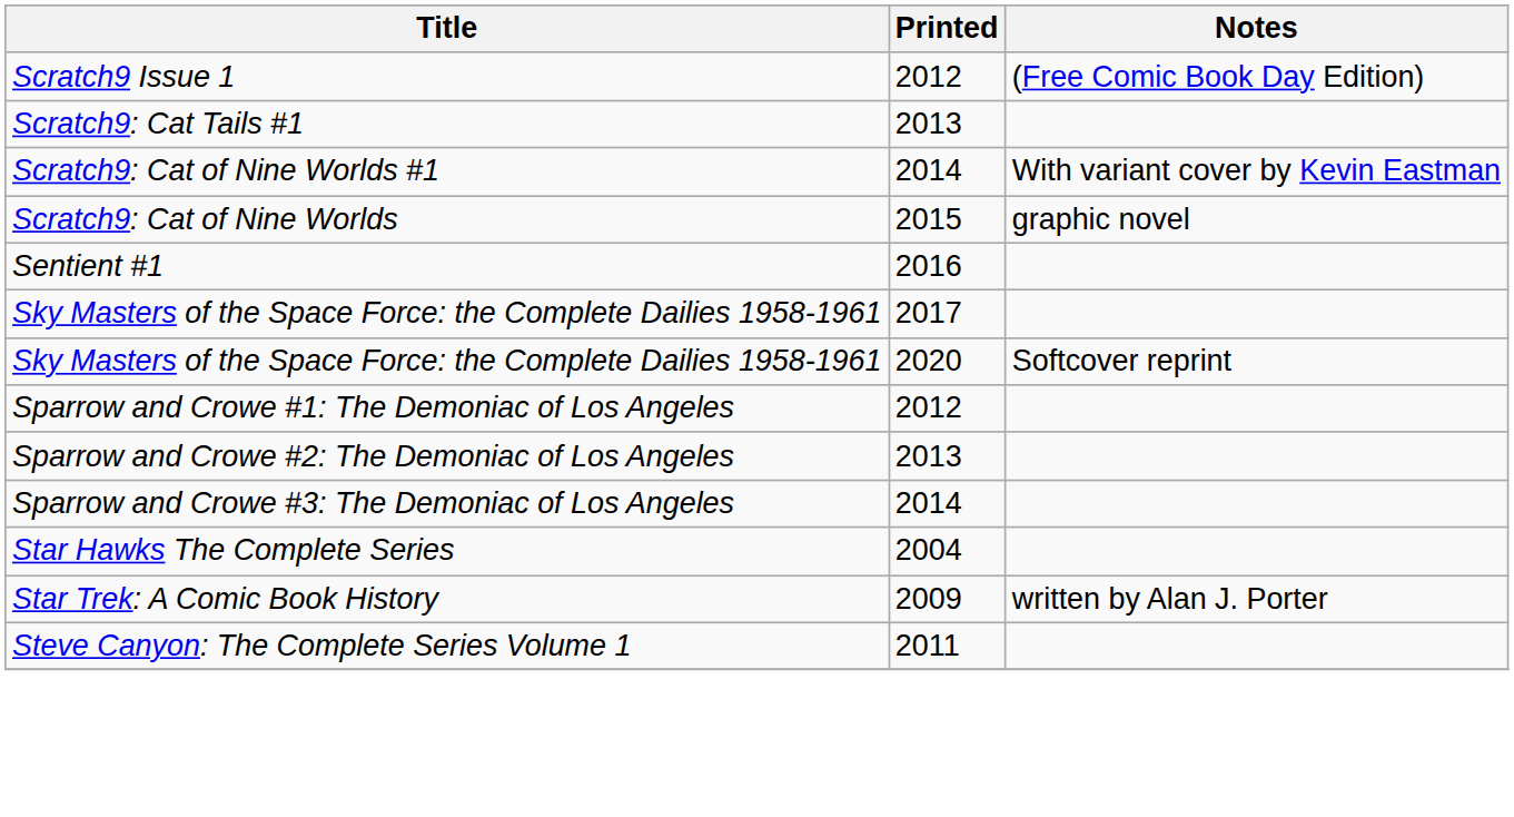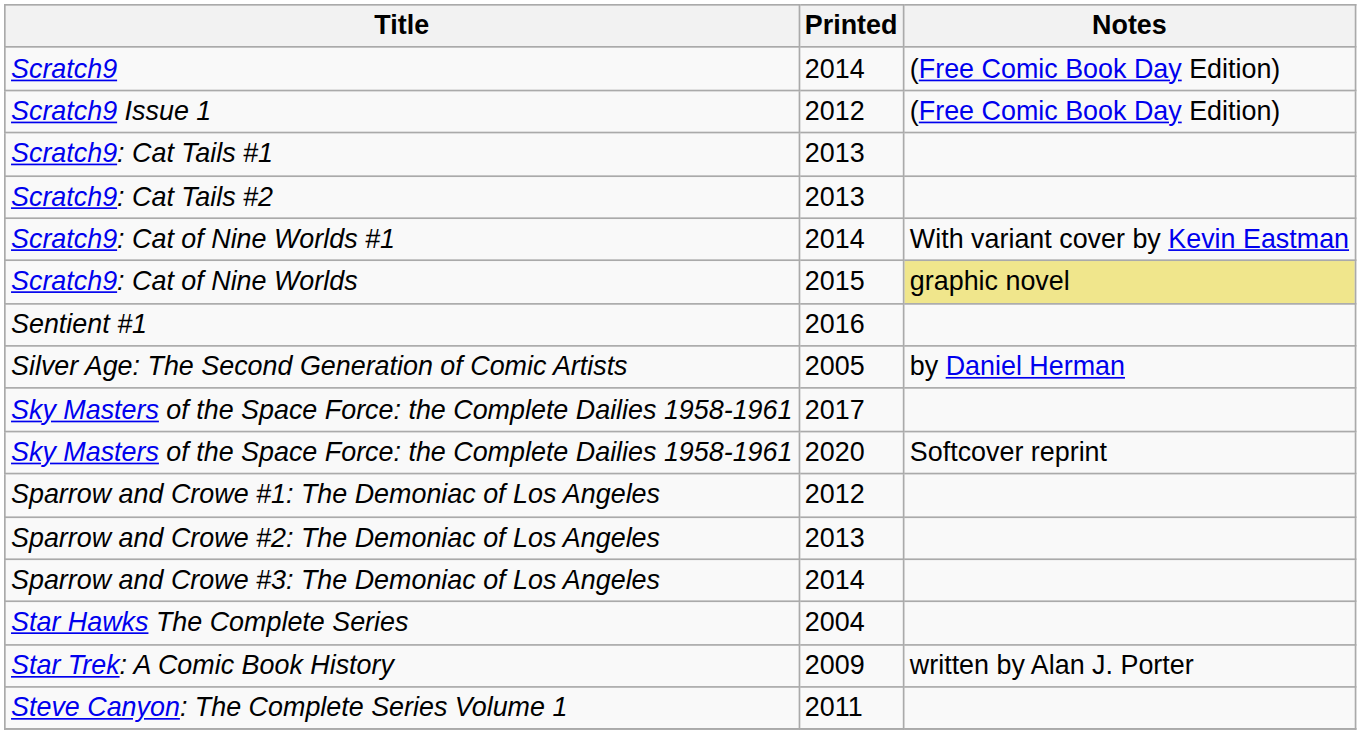 <table class="wikitable">
 <tr>
 <th>Title</th>
 <th>Printed</th>
 <th>Notes</th>
+</tr>
+<tr>
+<td><em><a href='#'>Scratch9</a></em></td>
+<td>2014</td>
+<td>(<a href='#'>Free Comic Book Day</a> Edition)</td>
 </tr>
 <tr>
 <td><em><a href='#'>Scratch9</a> Issue 1</em></td>
 <td>2012</td>
 <td>(<a href='#'>Free Comic Book Day</a> Edition)</td>
 </tr>
 <tr>
 <td><em><a href='#'>Scratch9</a>: Cat Tails #1</em></td>
 <td>2013</td>
 <td></td>
 </tr>
 <tr>
+<td><em><a href='#'>Scratch9</a>: Cat Tails #2</em></td>
+<td>2013</td>
+<td></td>
+</tr>
+<tr>
 <td><em><a href='#'>Scratch9</a>: Cat of Nine Worlds #1</em></td>
 <td>2014</td>
 <td>With variant cover by <a href='#'>Kevin Eastman</a></td>
 </tr>
 <tr>
 <td><em><a href='#'>Scratch9</a>: Cat of Nine Worlds</em></td>
 <td>2015</td>
-<td>graphic novel</td>
+<td style="background: khaki;">graphic novel</td>
 </tr>
 <tr>
 <td><em>Sentient #1</em></td>
 <td>2016</td>
 <td></td>
+</tr>
+<tr>
+<td><em>Silver Age: The Second Generation of Comic Artists</em></td>
+<td>2005</td>
+<td>by <a href='#'>Daniel Herman</a></td>
 </tr>
 <tr>
 <td><em><a href='#'>Sky Masters</a> of the Space Force: the Complete Dailies 1958-1961</em></td>
 <td>2017</td>
 <td></td>
 </tr>
 <tr>
 <td><em><a href='#'>Sky Masters</a> of the Space Force: the Complete Dailies 1958-1961</em></td>
 <td>2020</td>
 <td>Softcover reprint</td>
 </tr>
 <tr>
 <td><em>Sparrow and Crowe #1: The Demoniac of Los Angeles</em></td>
 <td>2012</td>
 <td></td>
 </tr>
 <tr>
 <td><em>Sparrow and Crowe #2: The Demoniac of Los Angeles</em></td>
 <td>2013</td>
 <td></td>
 </tr>
 <tr>
 <td><em>Sparrow and Crowe #3: The Demoniac of Los Angeles</em></td>
 <td>2014</td>
 <td></td>
 </tr>
 <tr>
 <td><em><a href='#'>Star Hawks</a> The Complete Series</em></td>
 <td>2004</td>
 <td></td>
 </tr>
 <tr>
 <td><em><a href='#'>Star Trek</a>: A Comic Book History</em></td>
 <td>2009</td>
 <td>written by Alan J. Porter</td>
 </tr>
 <tr>
 <td><em><a href='#'>Steve Canyon</a>: The Complete Series Volume 1</em></td>
 <td>2011</td>
 <td></td>
 </tr>
 <tr>
 </tr>
 </table>
